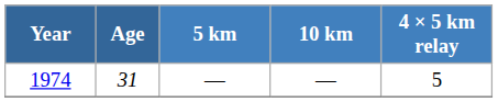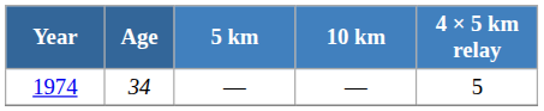 <table class="wikitable" style="font-size:95%; text-align:center; border:grey solid 1px; border-collapse:collapse; background:#ffffff;">
 <tr>
 <th style="background-color:#369; color:white; width:60px;"> Year </th>
 <th style="background-color:#369; color:white; width:40px;"> Age </th>
 <th style="background-color:#4180be; color:white; width:75px;"> 5 km </th>
 <th style="background-color:#4180be; color:white; width:75px;"> 10 km </th>
 <th style="background-color:#4180be; color:white; width:75px;"> 4 × 5 km <br> relay </th>
 </tr>
 <tr>
 <td><a href='#'>1974</a></td>
-<td><em>31</em></td>
+<td><em>34</em></td>
 <td>—</td>
 <td>—</td>
 <td>5</td>
 </tr>
 <tr>
 </tr>
 </table>
